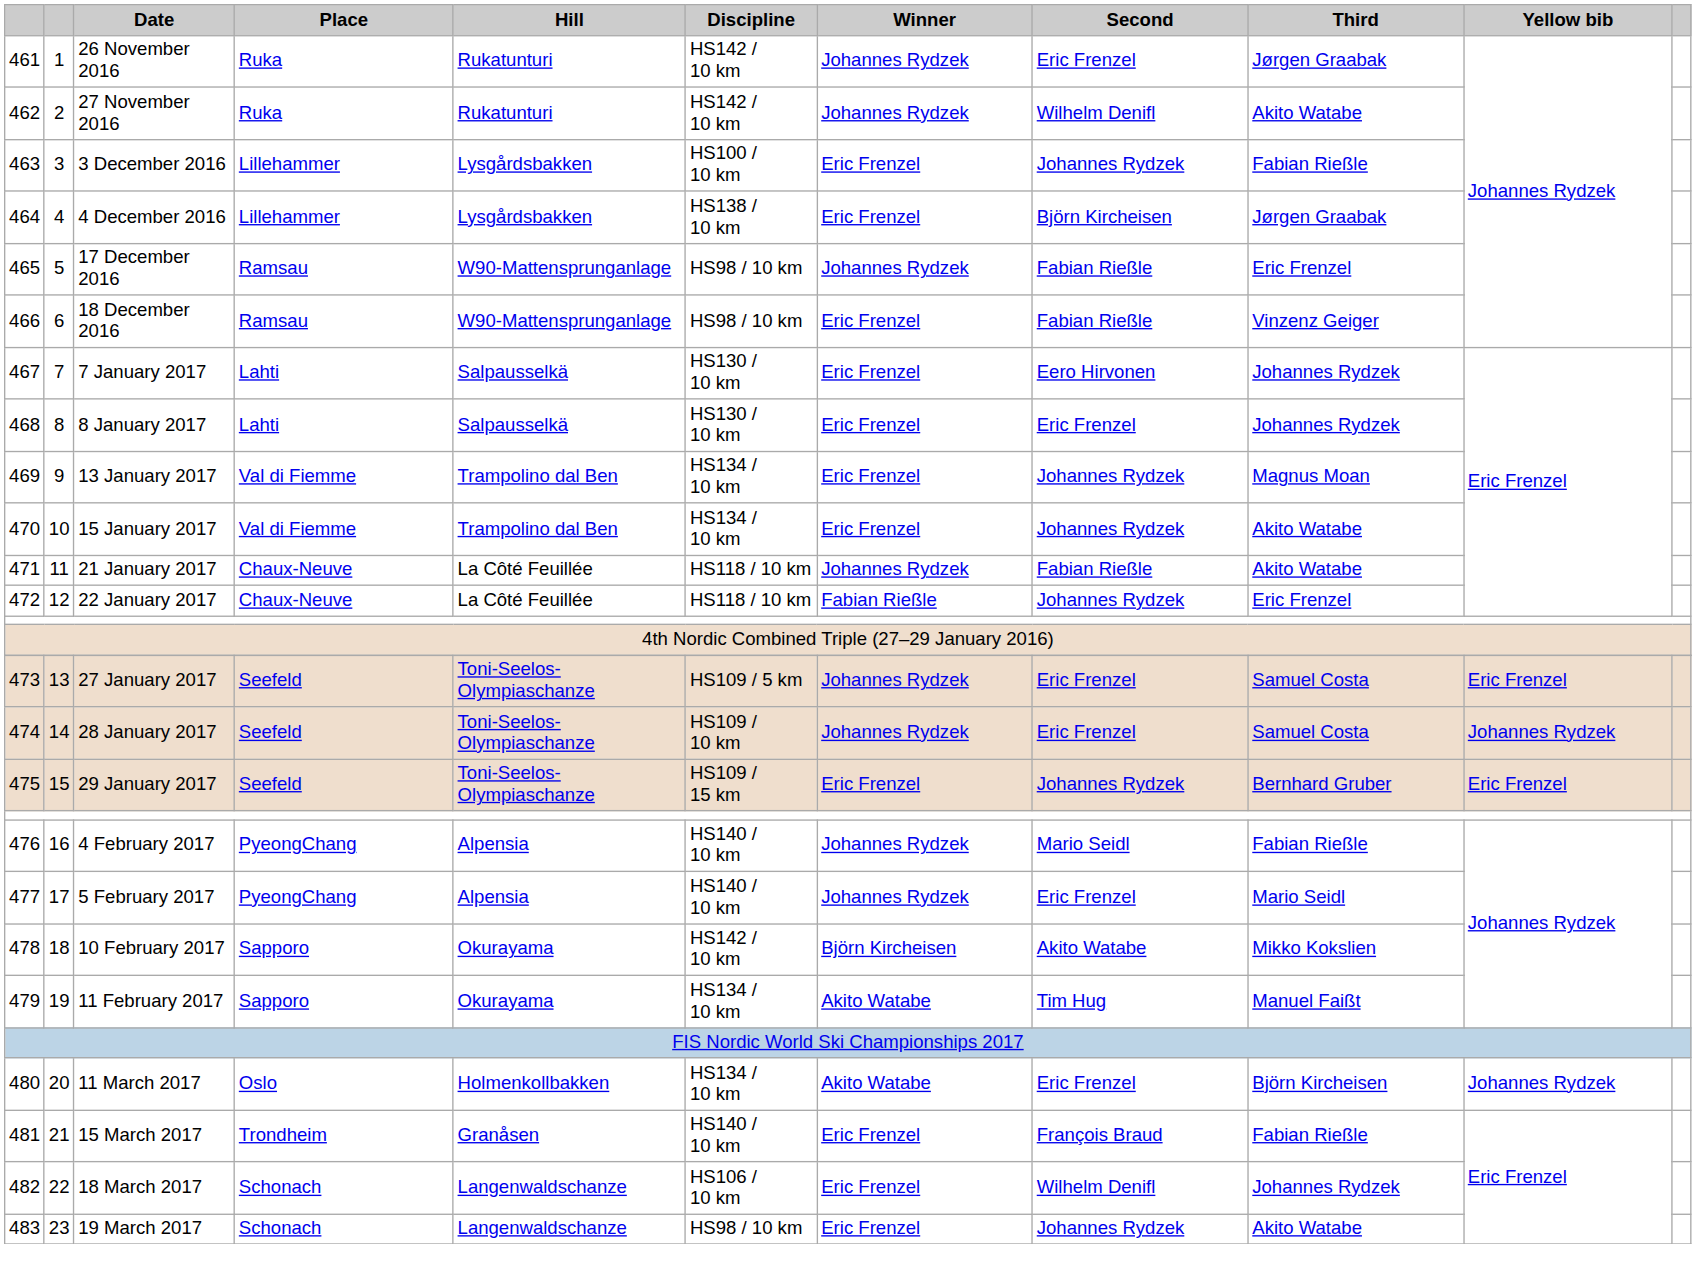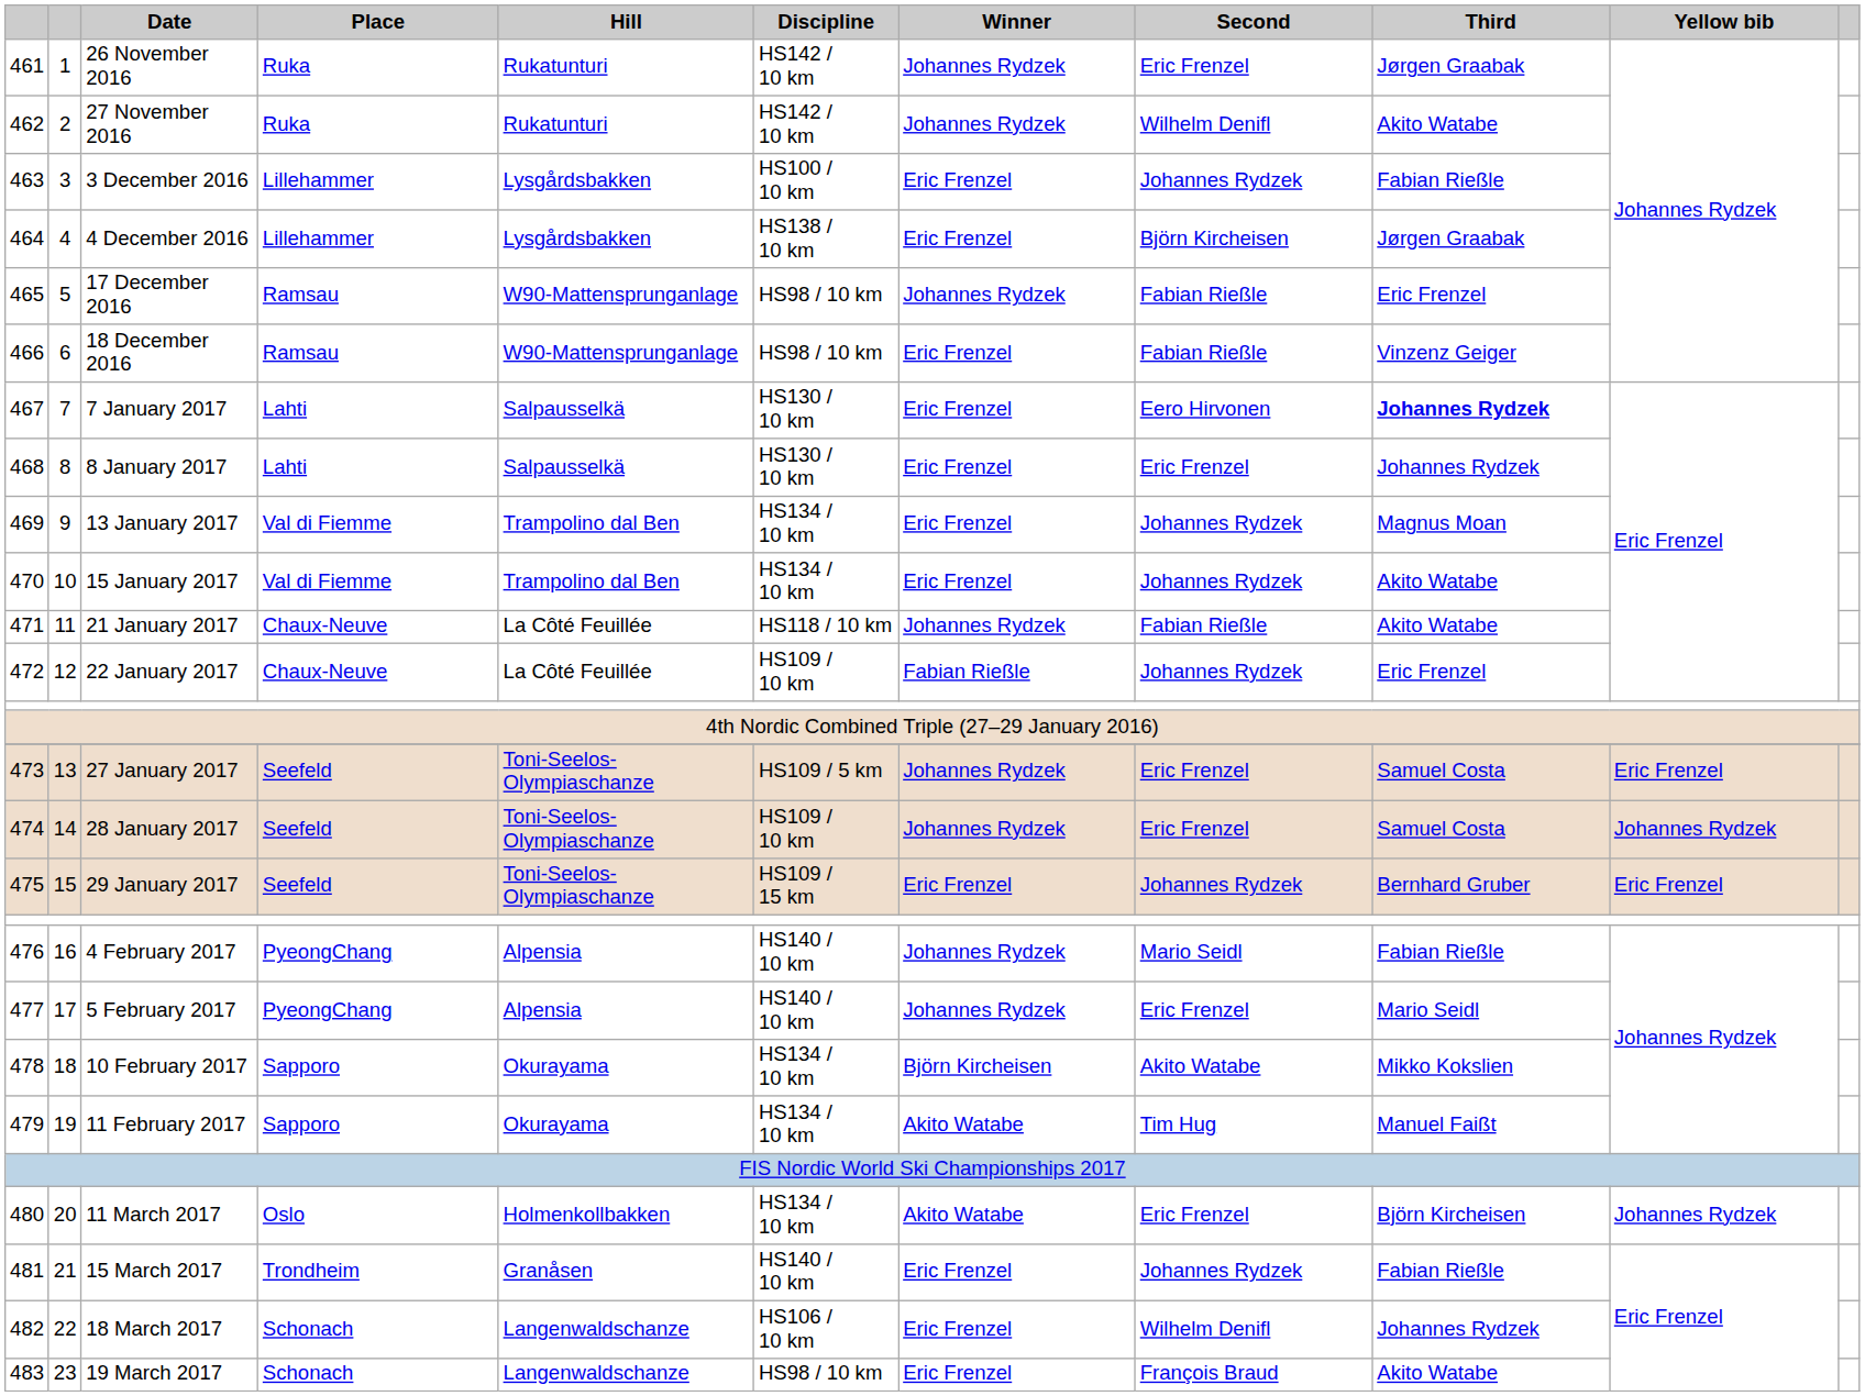 <table class="wikitable plainrowheaders" style="background:#fff; font-size:86%; line-height:16px; border:grey solid 1px; border-collapse:collapse;">
 <tr style="background:#ccc; text-align:center;">
 <th scope="col" style="background:#ccc; width=20 px;"></th>
 <th scope="col" style="background:#ccc; width=30 px;"></th>
 <th scope="col" style="background:#ccc; width:130px;">Date</th>
 <th scope="col" style="background:#ccc; width:180px;">Place</th>
 <th scope="col" style="background:#ccc; width:180px;">Hill</th>
 <th scope="col" style="background:#ccc; width:100px;">Discipline</th>
 <th scope="col" style="background:#ccc; width:185px;">Winner</th>
 <th scope="col" style="background:#ccc; width:185px;">Second</th>
 <th scope="col" style="background:#ccc; width:185px;">Third</th>
 <th scope="col" style="background:#ccc; width:180px;">Yellow bib</th>
 <th scope="col" style="background:#ccc; width:10px;"></th>
 </tr>
 <tr>
 <td align=center>461</td>
 <td align=center>1</td>
 <td>26 November 2016</td>
 <td> <a href='#'>Ruka</a></td>
 <td><a href='#'>Rukatunturi</a></td>
 <td>HS142 / 10 km</td>
 <td> <a href='#'>Johannes Rydzek</a></td>
 <td> <a href='#'>Eric Frenzel</a></td>
 <td> <a href='#'>Jørgen Graabak</a></td>
 <td rowspan=6> <a href='#'>Johannes Rydzek</a></td>
 <td></td>
 </tr>
 <tr>
 <td align=center>462</td>
 <td align=center>2</td>
 <td>27 November 2016</td>
 <td> <a href='#'>Ruka</a></td>
 <td><a href='#'>Rukatunturi</a></td>
 <td>HS142 / 10 km</td>
 <td> <a href='#'>Johannes Rydzek</a></td>
 <td> <a href='#'>Wilhelm Denifl</a></td>
 <td> <a href='#'>Akito Watabe</a></td>
 <td></td>
 </tr>
 <tr>
 <td align=center>463</td>
 <td align=center>3</td>
 <td>3 December 2016</td>
 <td> <a href='#'>Lillehammer</a></td>
 <td><a href='#'>Lysgårdsbakken</a></td>
 <td>HS100 / 10 km</td>
 <td> <a href='#'>Eric Frenzel</a></td>
 <td> <a href='#'>Johannes Rydzek</a></td>
 <td> <a href='#'>Fabian Rießle</a></td>
 <td></td>
 </tr>
 <tr>
 <td align=center>464</td>
 <td align=center>4</td>
 <td>4 December 2016</td>
 <td> <a href='#'>Lillehammer</a></td>
 <td><a href='#'>Lysgårdsbakken</a></td>
 <td>HS138 / 10 km</td>
 <td> <a href='#'>Eric Frenzel</a></td>
 <td> <a href='#'>Björn Kircheisen</a></td>
 <td> <a href='#'>Jørgen Graabak</a></td>
 <td></td>
 </tr>
 <tr>
 <td align=center>465</td>
 <td align=center>5</td>
 <td>17 December 2016</td>
 <td> <a href='#'>Ramsau</a></td>
 <td><a href='#'>W90-Mattensprunganlage</a></td>
 <td>HS98 / 10 km</td>
 <td> <a href='#'>Johannes Rydzek</a></td>
 <td> <a href='#'>Fabian Rießle</a></td>
 <td> <a href='#'>Eric Frenzel</a></td>
 <td></td>
 </tr>
 <tr>
 <td align=center>466</td>
 <td align=center>6</td>
 <td>18 December 2016</td>
 <td> <a href='#'>Ramsau</a></td>
 <td><a href='#'>W90-Mattensprunganlage</a></td>
 <td>HS98 / 10 km</td>
 <td> <a href='#'>Eric Frenzel</a></td>
 <td> <a href='#'>Fabian Rießle</a></td>
 <td> <a href='#'>Vinzenz Geiger</a></td>
 <td></td>
 </tr>
 <tr>
 <td align=center>467</td>
 <td align=center>7</td>
 <td>7 January 2017</td>
 <td> <a href='#'>Lahti</a></td>
 <td><a href='#'>Salpausselkä</a></td>
 <td>HS130 / 10 km</td>
 <td> <a href='#'>Eric Frenzel</a></td>
 <td> <a href='#'>Eero Hirvonen</a></td>
-<td> <a href='#'>Johannes Rydzek</a></td>
+<td><strong> <a href='#'>Johannes Rydzek</a></strong></td>
 <td rowspan=6> <a href='#'>Eric Frenzel</a></td>
 <td></td>
 </tr>
 <tr>
 <td align=center>468</td>
 <td align=center>8</td>
 <td>8 January 2017</td>
 <td> <a href='#'>Lahti</a></td>
 <td><a href='#'>Salpausselkä</a></td>
 <td>HS130 / 10 km</td>
 <td> <a href='#'>Eric Frenzel</a></td>
 <td> <a href='#'>Eric Frenzel</a></td>
 <td> <a href='#'>Johannes Rydzek</a></td>
 <td></td>
 </tr>
 <tr>
 <td align=center>469</td>
 <td align=center>9</td>
 <td>13 January 2017</td>
 <td> <a href='#'>Val di Fiemme</a></td>
 <td><a href='#'>Trampolino dal Ben</a></td>
 <td>HS134 / 10 km</td>
 <td> <a href='#'>Eric Frenzel</a></td>
 <td> <a href='#'>Johannes Rydzek</a></td>
 <td> <a href='#'>Magnus Moan</a></td>
 <td></td>
 </tr>
 <tr>
 <td align=center>470</td>
 <td align=center>10</td>
 <td>15 January 2017</td>
 <td> <a href='#'>Val di Fiemme</a></td>
 <td><a href='#'>Trampolino dal Ben</a></td>
 <td>HS134 / 10 km</td>
 <td> <a href='#'>Eric Frenzel</a></td>
 <td> <a href='#'>Johannes Rydzek</a></td>
 <td> <a href='#'>Akito Watabe</a></td>
 <td></td>
 </tr>
 <tr>
 <td align=center>471</td>
 <td align=center>11</td>
 <td>21 January 2017</td>
 <td> <a href='#'>Chaux-Neuve</a></td>
 <td>La Côté Feuillée</td>
 <td>HS118 / 10 km</td>
 <td> <a href='#'>Johannes Rydzek</a></td>
 <td> <a href='#'>Fabian Rießle</a></td>
 <td> <a href='#'>Akito Watabe</a></td>
 <td></td>
 </tr>
 <tr>
 <td align=center>472</td>
 <td align=center>12</td>
 <td>22 January 2017</td>
 <td> <a href='#'>Chaux-Neuve</a></td>
 <td>La Côté Feuillée</td>
-<td>HS118 / 10 km</td>
+<td>HS109 / 10 km</td>
 <td> <a href='#'>Fabian Rießle</a></td>
 <td> <a href='#'>Johannes Rydzek</a></td>
 <td> <a href='#'>Eric Frenzel</a></td>
 <td></td>
 </tr>
 <tr>
 <td colspan=11></td>
 </tr>
 <tr bgcolor=#EFDECD>
 <td colspan=11 align=center>4th Nordic Combined Triple (27–29 January 2016)</td>
 </tr>
 <tr>
 </tr>
 <tr bgcolor=#EFDECD>
 <td align=center>473</td>
 <td align=center>13</td>
 <td>27 January 2017</td>
 <td> <a href='#'>Seefeld</a></td>
 <td><a href='#'>Toni-Seelos-Olympiaschanze</a></td>
 <td>HS109 / 5 km</td>
 <td> <a href='#'>Johannes Rydzek</a></td>
 <td> <a href='#'>Eric Frenzel</a></td>
 <td> <a href='#'>Samuel Costa</a></td>
 <td> <a href='#'>Eric Frenzel</a></td>
 <td></td>
 </tr>
 <tr bgcolor=#EFDECD>
 <td align=center>474</td>
 <td align=center>14</td>
 <td>28 January 2017</td>
 <td> <a href='#'>Seefeld</a></td>
 <td><a href='#'>Toni-Seelos-Olympiaschanze</a></td>
 <td>HS109 / 10 km</td>
 <td> <a href='#'>Johannes Rydzek</a></td>
 <td> <a href='#'>Eric Frenzel</a></td>
 <td> <a href='#'>Samuel Costa</a></td>
 <td> <a href='#'>Johannes Rydzek</a></td>
 <td></td>
 </tr>
 <tr bgcolor=#EFDECD>
 <td align=center>475</td>
 <td align=center>15</td>
 <td>29 January 2017</td>
 <td> <a href='#'>Seefeld</a></td>
 <td><a href='#'>Toni-Seelos-Olympiaschanze</a></td>
 <td>HS109 / 15 km</td>
 <td> <a href='#'>Eric Frenzel</a></td>
 <td> <a href='#'>Johannes Rydzek</a></td>
 <td> <a href='#'>Bernhard Gruber</a></td>
 <td> <a href='#'>Eric Frenzel</a></td>
 <td></td>
 </tr>
 <tr>
 <td colspan=11></td>
 </tr>
 <tr>
 <td align=center>476</td>
 <td align=center>16</td>
 <td>4 February 2017</td>
 <td> <a href='#'>PyeongChang</a></td>
 <td><a href='#'>Alpensia</a></td>
 <td>HS140 / 10 km</td>
 <td> <a href='#'>Johannes Rydzek</a></td>
 <td> <a href='#'>Mario Seidl</a></td>
 <td> <a href='#'>Fabian Rießle</a></td>
 <td rowspan=4> <a href='#'>Johannes Rydzek</a></td>
 <td></td>
 </tr>
 <tr>
 <td align=center>477</td>
 <td align=center>17</td>
 <td>5 February 2017</td>
 <td> <a href='#'>PyeongChang</a></td>
 <td><a href='#'>Alpensia</a></td>
 <td>HS140 / 10 km</td>
 <td> <a href='#'>Johannes Rydzek</a></td>
 <td> <a href='#'>Eric Frenzel</a></td>
 <td> <a href='#'>Mario Seidl</a></td>
 <td></td>
 </tr>
 <tr>
 <td align=center>478</td>
 <td align=center>18</td>
 <td>10 February 2017</td>
 <td> <a href='#'>Sapporo</a></td>
 <td><a href='#'>Okurayama</a></td>
-<td>HS142 / 10 km</td>
+<td>HS134 / 10 km</td>
 <td> <a href='#'>Björn Kircheisen</a></td>
 <td> <a href='#'>Akito Watabe</a></td>
 <td> <a href='#'>Mikko Kokslien</a></td>
 <td></td>
 </tr>
 <tr>
 <td align=center>479</td>
 <td align=center>19</td>
 <td>11 February 2017</td>
 <td> <a href='#'>Sapporo</a></td>
 <td><a href='#'>Okurayama</a></td>
 <td>HS134 / 10 km</td>
 <td> <a href='#'>Akito Watabe</a></td>
 <td> <a href='#'>Tim Hug</a></td>
 <td> <a href='#'>Manuel Faißt</a></td>
 <td></td>
 </tr>
 <tr bgcolor=#BCD4E6>
 <td colspan=11 align=center><a href='#'>FIS Nordic World Ski Championships 2017</a></td>
 </tr>
 <tr>
 <td align=center>480</td>
 <td align=center>20</td>
 <td>11 March 2017</td>
 <td> <a href='#'>Oslo</a></td>
 <td><a href='#'>Holmenkollbakken</a></td>
 <td>HS134 / 10 km</td>
 <td> <a href='#'>Akito Watabe</a></td>
 <td> <a href='#'>Eric Frenzel</a></td>
 <td> <a href='#'>Björn Kircheisen</a></td>
 <td> <a href='#'>Johannes Rydzek</a></td>
 <td></td>
 </tr>
 <tr>
 <td align=center>481</td>
 <td align=center>21</td>
 <td>15 March 2017</td>
 <td> <a href='#'>Trondheim</a></td>
 <td><a href='#'>Granåsen</a></td>
 <td>HS140 / 10 km</td>
 <td> <a href='#'>Eric Frenzel</a></td>
-<td> <a href='#'>François Braud</a></td>
+<td> <a href='#'>Johannes Rydzek</a></td>
 <td> <a href='#'>Fabian Rießle</a></td>
 <td rowspan=3> <a href='#'>Eric Frenzel</a></td>
 <td></td>
 </tr>
 <tr>
 <td align=center>482</td>
 <td align=center>22</td>
 <td>18 March 2017</td>
 <td> <a href='#'>Schonach</a></td>
 <td><a href='#'>Langenwaldschanze</a></td>
 <td>HS106 / 10 km</td>
 <td> <a href='#'>Eric Frenzel</a></td>
 <td> <a href='#'>Wilhelm Denifl</a></td>
 <td> <a href='#'>Johannes Rydzek</a></td>
 <td></td>
 </tr>
 <tr>
 <td align=center>483</td>
 <td align=center>23</td>
 <td>19 March 2017</td>
 <td> <a href='#'>Schonach</a></td>
 <td><a href='#'>Langenwaldschanze</a></td>
 <td>HS98 / 10 km</td>
 <td> <a href='#'>Eric Frenzel</a></td>
-<td> <a href='#'>Johannes Rydzek</a></td>
+<td> <a href='#'>François Braud</a></td>
 <td> <a href='#'>Akito Watabe</a></td>
 <td></td>
 </tr>
 </table>
